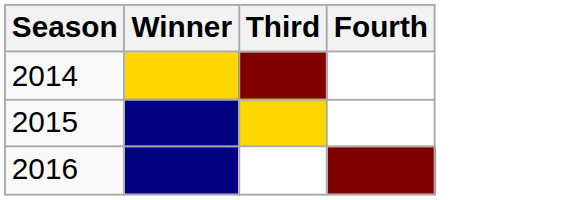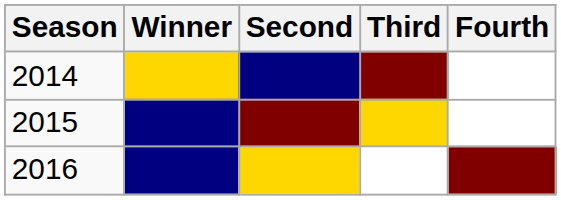 <table class="wikitable">
 <tr style="background:#efefef;">
 <th>Season</th>
 <th>Winner</th>
+<th>Second</th>
 <th>Third</th>
 <th>Fourth</th>
 </tr>
 <tr>
 <td>2014</td>
 <td bgcolor="Gold" div style="text-align: center;"></td>
+<td bgcolor="Navy" div style="text-align: center;"></td>
 <td bgcolor="Maroon" div style="text-align: center;"></td>
 <td bgcolor="White" div style="text-align: center;"></td>
 </tr>
 <tr>
 <td>2015</td>
 <td bgcolor="Navy" div style="text-align: center;"></td>
+<td bgcolor="Maroon" div style="text-align: center;"></td>
 <td bgcolor="Gold" div style="text-align: center;"></td>
 <td bgcolor="White" div style="text-align: center;"></td>
 </tr>
 <tr>
 <td>2016</td>
 <td bgcolor="Navy" div style="text-align: center;"></td>
+<td bgcolor="Gold" div style="text-align: center;"></td>
 <td bgcolor="White" div style="text-align: center;"></td>
 <td bgcolor="Maroon" div style="text-align: center;"></td>
 </tr>
 </table>
